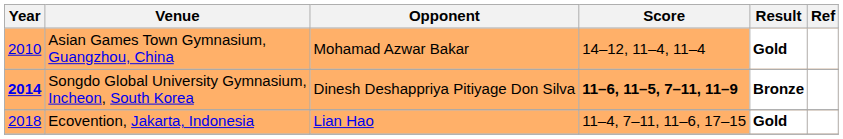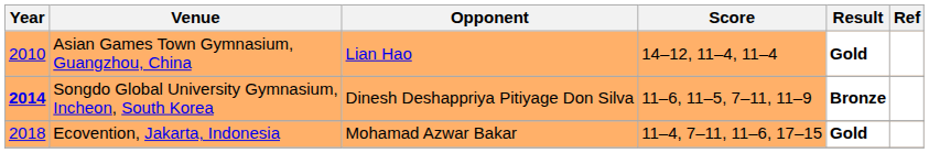 <table class="sortable wikitable">
 <tr>
 <th>Year</th>
 <th>Venue</th>
 <th>Opponent</th>
 <th>Score</th>
 <th>Result</th>
 <th>Ref</th>
 </tr>
 <tr style="background:#FFB069">
 <td align="center"><a href='#'>2010</a></td>
 <td align="left">Asian Games Town Gymnasium,<br> <a href='#'>Guangzhou, China</a></td>
-<td align="left"> Mohamad Azwar Bakar</td>
+<td align="left"> <a href='#'>Lian Hao</a></td>
 <td align="left">14–12, 11–4, 11–4</td>
 <td style="text-align:left; background:white"> <strong>Gold</strong></td>
 <td style="text-align:center; background:white"></td>
 </tr>
 <tr>
 </tr>
 <tr style="background:#FFB069">
 <td align="center"><strong><a href='#'>2014</a></strong></td>
 <td align="left">Songdo Global University Gymnasium,<br> <a href='#'>Incheon</a>, <a href='#'>South Korea</a></td>
 <td align="left"> Dinesh Deshappriya Pitiyage Don Silva</td>
-<td align="left"><strong>11–6, 11–5, 7–11, 11–9</strong></td>
+<td align="left">11–6, 11–5, 7–11, 11–9</td>
 <td style="text-align:left; background:white"> <strong>Bronze</strong></td>
 <td style="text-align:center; background:white"></td>
 </tr>
 <tr>
 </tr>
 <tr style="background:#FFB069">
 <td align="center"><a href='#'>2018</a></td>
 <td align="left">Ecovention, <a href='#'>Jakarta, Indonesia</a></td>
-<td align="left"> <a href='#'>Lian Hao</a></td>
+<td align="left"> Mohamad Azwar Bakar</td>
 <td align="left">11–4, 7–11, 11–6, 17–15</td>
 <td style="text-align:left; background:white"> <strong>Gold</strong></td>
 <td style="text-align:center; background:white"></td>
 </tr>
 <tr>
 </tr>
 </table>
